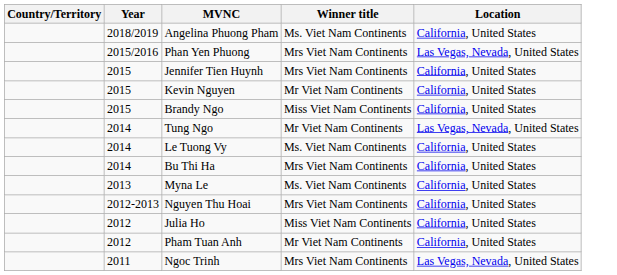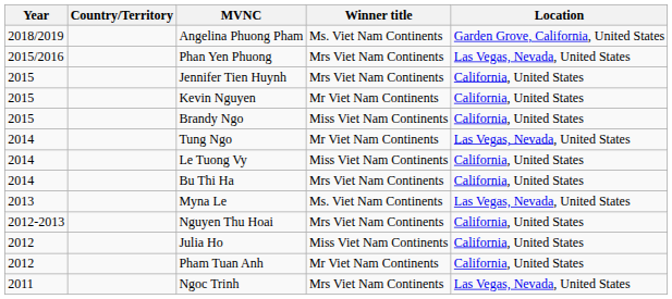 <table class="wikitable">
 <tr>
+<th>Year</th>
 <th>Country/Territory</th>
-<th>Year</th>
 <th>MVNC</th>
 <th>Winner title</th>
 <th>Location</th>
 </tr>
 <tr>
+<td>2018/2019</td>
 <td></td>
-<td>2018/2019</td>
 <td>Angelina Phuong Pham</td>
 <td>Ms. Viet Nam Continents</td>
-<td><a href='#'>California</a>, United States</td>
+<td><a href='#'>Garden Grove, California</a>, United States</td>
 </tr>
 <tr>
+<td>2015/2016</td>
 <td></td>
-<td>2015/2016</td>
 <td>Phan Yen Phuong</td>
 <td>Mrs Viet Nam Continents</td>
 <td><a href='#'>Las Vegas, Nevada</a>, United States</td>
 </tr>
 <tr>
+<td>2015</td>
 <td></td>
-<td>2015</td>
 <td>Jennifer Tien Huynh</td>
 <td>Mrs Viet Nam Continents</td>
 <td><a href='#'>California</a>, United States</td>
 </tr>
 <tr>
+<td>2015</td>
 <td></td>
-<td>2015</td>
 <td>Kevin Nguyen</td>
 <td>Mr Viet Nam Continents</td>
 <td><a href='#'>California</a>, United States</td>
 </tr>
 <tr>
+<td>2015</td>
 <td></td>
-<td>2015</td>
 <td>Brandy Ngo</td>
 <td>Miss Viet Nam Continents</td>
 <td><a href='#'>California</a>, United States</td>
 </tr>
 <tr>
+<td>2014</td>
 <td></td>
-<td>2014</td>
 <td>Tung Ngo</td>
 <td>Mr Viet Nam Continents</td>
 <td><a href='#'>Las Vegas, Nevada</a>, United States</td>
 </tr>
 <tr>
+<td>2014</td>
 <td></td>
-<td>2014</td>
 <td>Le Tuong Vy</td>
-<td>Ms. Viet Nam Continents</td>
+<td>Miss Viet Nam Continents</td>
 <td><a href='#'>California</a>, United States</td>
 </tr>
 <tr>
+<td>2014</td>
 <td></td>
-<td>2014</td>
 <td>Bu Thi Ha</td>
 <td>Mrs Viet Nam Continents</td>
 <td><a href='#'>California</a>, United States</td>
 </tr>
 <tr>
+<td>2013</td>
 <td></td>
-<td>2013</td>
 <td>Myna Le</td>
 <td>Ms. Viet Nam Continents</td>
-<td><a href='#'>California</a>, United States</td>
+<td><a href='#'>Las Vegas, Nevada</a>, United States</td>
 </tr>
 <tr>
+<td>2012-2013</td>
 <td></td>
-<td>2012-2013</td>
 <td>Nguyen Thu Hoai</td>
 <td>Mrs Viet Nam Continents</td>
 <td><a href='#'>California</a>, United States</td>
 </tr>
 <tr>
+<td>2012</td>
 <td></td>
-<td>2012</td>
 <td>Julia Ho</td>
 <td>Miss Viet Nam Continents</td>
 <td><a href='#'>California</a>, United States</td>
 </tr>
 <tr>
+<td>2012</td>
 <td></td>
-<td>2012</td>
 <td>Pham Tuan Anh</td>
 <td>Mr Viet Nam Continents</td>
 <td><a href='#'>California</a>, United States</td>
 </tr>
 <tr>
+<td>2011</td>
 <td></td>
-<td>2011</td>
 <td>Ngoc Trinh</td>
 <td>Mrs Viet Nam Continents</td>
 <td><a href='#'>Las Vegas, Nevada</a>, United States</td>
 </tr>
 </table>
